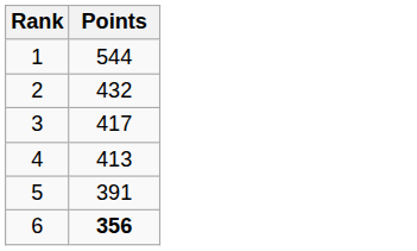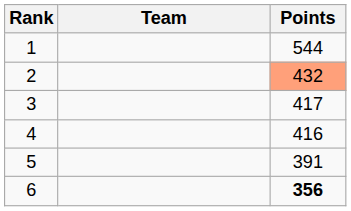 <table class="wikitable" style="text-align:center;">
 <tr>
 <th width=40>Rank</th>
+<th width=180>Team</th>
 <th width=60>Points</th>
 </tr>
 <tr>
 <td>1</td>
+<td align=left></td>
 <td>544</td>
 </tr>
 <tr>
 <td>2</td>
-<td>432</td>
+<td align=left></td>
+<td style="background: lightsalmon;">432</td>
 </tr>
 <tr>
 <td>3</td>
+<td align=left></td>
 <td>417</td>
 </tr>
 <tr>
 <td>4</td>
-<td>413</td>
+<td align=left></td>
+<td>416</td>
 </tr>
 <tr>
 <td>5</td>
+<td align=left></td>
 <td>391</td>
 </tr>
 <tr>
 <td>6</td>
+<td align=left></td>
 <td><strong>356</strong></td>
 </tr>
 </table>
